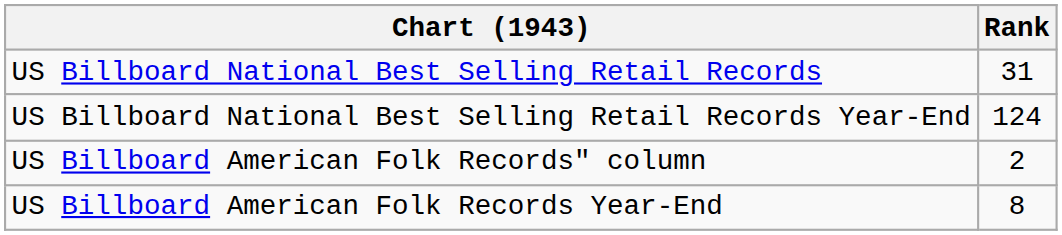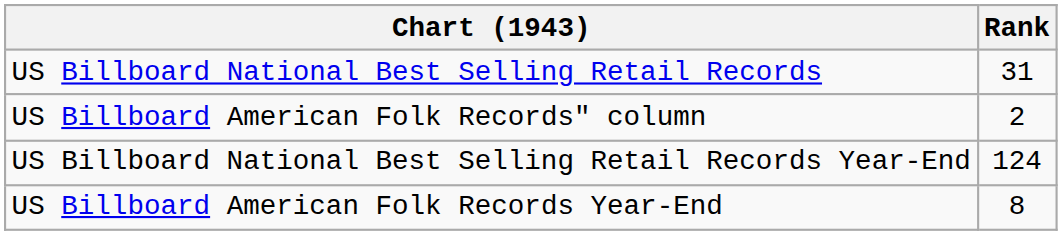 <table class="wikitable">
 <tr>
 <th>Chart (1943)</th>
 <th style="text-align:center;">Rank</th>
 </tr>
 <tr>
 <td>US <a href='#'>Billboard National Best Selling Retail Records</a></td>
 <td align="center">31</td>
 </tr>
 <tr>
+<td>US <a href='#'>Billboard</a> American Folk Records" column</td>
+<td align="center">2</td>
+</tr>
+<tr>
 <td>US Billboard National Best Selling Retail Records Year-End</td>
 <td align="center">124</td>
-</tr>
-<tr>
-<td>US <a href='#'>Billboard</a> American Folk Records" column</td>
-<td align="center">2</td>
 </tr>
 <tr>
 <td>US <a href='#'>Billboard</a> American Folk Records Year-End</td>
 <td align="center">8</td>
 </tr>
 </table>
